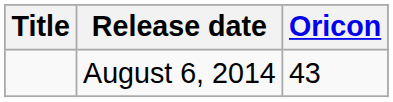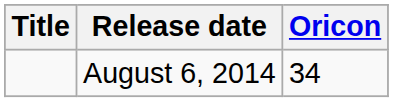 <table class="wikitable">
 <tr>
 <th>Title</th>
 <th>Release date</th>
 <th><a href='#'>Oricon</a></th>
 </tr>
 <tr>
 <td></td>
 <td>August 6, 2014</td>
-<td>43</td>
+<td>34</td>
 </tr>
 </table>
